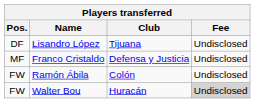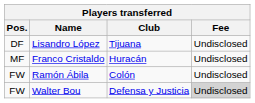 <table class="wikitable" style="font-size:95%;">
 <tr>
 <th colspan="5">Players transferred</th>
 </tr>
 <tr>
 <th>Pos.</th>
 <th>Name</th>
 <th>Club</th>
 <th>Fee</th>
 </tr>
 <tr>
 <td align="center">DF</td>
 <td> <a href='#'>Lisandro López</a></td>
 <td> <a href='#'>Tijuana</a></td>
 <td>Undisclosed</td>
 </tr>
 <tr>
 <td align="center">MF</td>
 <td> <a href='#'>Franco Cristaldo</a></td>
-<td> <a href='#'>Defensa y Justicia</a></td>
+<td> <a href='#'>Huracán</a></td>
 <td>Undisclosed</td>
 </tr>
 <tr>
 <td align="center">FW</td>
 <td> <a href='#'>Ramón Ábila</a></td>
 <td> <a href='#'>Colón</a></td>
 <td>Undisclosed</td>
 </tr>
 <tr>
 <td align="center">FW</td>
 <td> <a href='#'>Walter Bou</a></td>
-<td> <a href='#'>Huracán</a></td>
+<td> <a href='#'>Defensa y Justicia</a></td>
 <td style="background: lightgrey;">Undisclosed</td>
 </tr>
 </table>
